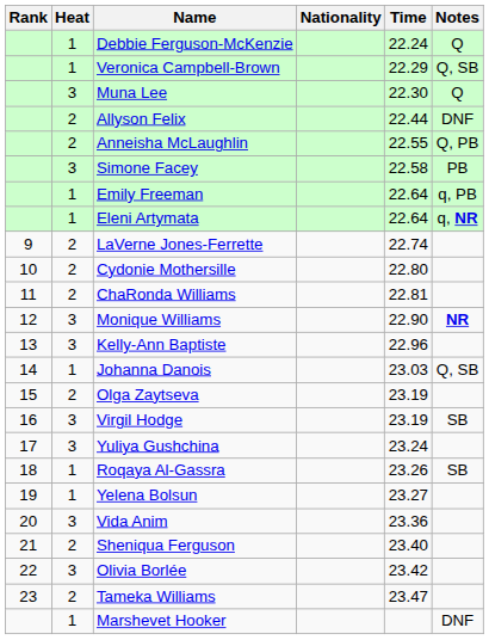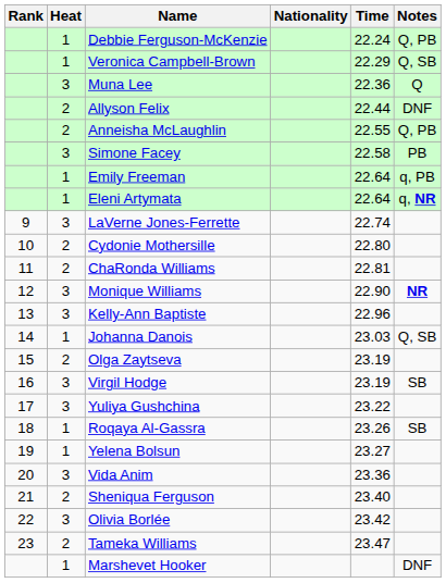 <table class="wikitable sortable" style="text-align:center">
 <tr>
 <th>Rank</th>
 <th>Heat</th>
 <th>Name</th>
 <th>Nationality</th>
 <th>Time</th>
 <th>Notes</th>
 </tr>
 <tr bgcolor=ccffcc>
 <td></td>
 <td>1</td>
 <td align=left><a href='#'>Debbie Ferguson-McKenzie</a></td>
 <td align=left></td>
 <td>22.24</td>
-<td>Q</td>
+<td>Q, PB</td>
 </tr>
 <tr bgcolor=ccffcc>
 <td></td>
 <td>1</td>
 <td align=left><a href='#'>Veronica Campbell-Brown</a></td>
 <td align=left></td>
 <td>22.29</td>
 <td>Q, SB</td>
 </tr>
 <tr bgcolor=ccffcc>
 <td></td>
 <td>3</td>
 <td align=left><a href='#'>Muna Lee</a></td>
 <td align=left></td>
-<td>22.30</td>
+<td>22.36</td>
 <td>Q</td>
 </tr>
 <tr bgcolor=ccffcc>
 <td></td>
 <td>2</td>
 <td align=left><a href='#'>Allyson Felix</a></td>
 <td align=left></td>
 <td>22.44</td>
 <td>DNF</td>
 </tr>
 <tr bgcolor=ccffcc>
 <td></td>
 <td>2</td>
 <td align=left><a href='#'>Anneisha McLaughlin</a></td>
 <td align=left></td>
 <td>22.55</td>
 <td>Q, PB</td>
 </tr>
 <tr bgcolor=ccffcc>
 <td></td>
 <td>3</td>
 <td align=left><a href='#'>Simone Facey</a></td>
 <td align=left></td>
 <td>22.58</td>
 <td>PB</td>
 </tr>
 <tr bgcolor=ccffcc>
 <td></td>
 <td>1</td>
 <td align=left><a href='#'>Emily Freeman</a></td>
 <td align=left></td>
 <td>22.64</td>
 <td>q, PB</td>
 </tr>
 <tr bgcolor=ccffcc>
 <td></td>
 <td>1</td>
 <td align=left><a href='#'>Eleni Artymata</a></td>
 <td align=left></td>
 <td>22.64</td>
 <td>q, <strong><a href='#'>NR</a></strong></td>
 </tr>
 <tr>
 <td>9</td>
-<td>2</td>
+<td>3</td>
 <td align=left><a href='#'>LaVerne Jones-Ferrette</a></td>
 <td align=left></td>
 <td>22.74</td>
 <td></td>
 </tr>
 <tr>
 <td>10</td>
 <td>2</td>
 <td align=left><a href='#'>Cydonie Mothersille</a></td>
 <td align=left></td>
 <td>22.80</td>
 <td></td>
 </tr>
 <tr>
 <td>11</td>
 <td>2</td>
 <td align=left><a href='#'>ChaRonda Williams</a></td>
 <td align=left></td>
 <td>22.81</td>
 <td></td>
 </tr>
 <tr>
 <td>12</td>
 <td>3</td>
 <td align=left><a href='#'>Monique Williams</a></td>
 <td align=left></td>
 <td>22.90</td>
 <td><strong><a href='#'>NR</a></strong></td>
 </tr>
 <tr>
 <td>13</td>
 <td>3</td>
 <td align=left><a href='#'>Kelly-Ann Baptiste</a></td>
 <td align=left></td>
 <td>22.96</td>
 <td></td>
 </tr>
 <tr>
 <td>14</td>
 <td>1</td>
 <td align=left><a href='#'>Johanna Danois</a></td>
 <td align=left></td>
 <td>23.03</td>
 <td>Q, SB</td>
 </tr>
 <tr>
 <td>15</td>
 <td>2</td>
 <td align=left><a href='#'>Olga Zaytseva</a></td>
 <td align=left></td>
 <td>23.19</td>
 <td></td>
 </tr>
 <tr>
 <td>16</td>
 <td>3</td>
 <td align=left><a href='#'>Virgil Hodge</a></td>
 <td align=left></td>
 <td>23.19</td>
 <td>SB</td>
 </tr>
 <tr>
 <td>17</td>
 <td>3</td>
 <td align=left><a href='#'>Yuliya Gushchina</a></td>
 <td align=left></td>
-<td>23.24</td>
+<td>23.22</td>
 <td></td>
 </tr>
 <tr>
 <td>18</td>
 <td>1</td>
 <td align=left><a href='#'>Roqaya Al-Gassra</a></td>
 <td align=left></td>
 <td>23.26</td>
 <td>SB</td>
 </tr>
 <tr>
 <td>19</td>
 <td>1</td>
 <td align=left><a href='#'>Yelena Bolsun</a></td>
 <td align=left></td>
 <td>23.27</td>
 <td></td>
 </tr>
 <tr>
 <td>20</td>
 <td>3</td>
 <td align=left><a href='#'>Vida Anim</a></td>
 <td align=left></td>
 <td>23.36</td>
 <td></td>
 </tr>
 <tr>
 <td>21</td>
 <td>2</td>
 <td align=left><a href='#'>Sheniqua Ferguson</a></td>
 <td align=left></td>
 <td>23.40</td>
 <td></td>
 </tr>
 <tr>
 <td>22</td>
 <td>3</td>
 <td align=left><a href='#'>Olivia Borlée</a></td>
 <td align=left></td>
 <td>23.42</td>
 <td></td>
 </tr>
 <tr>
 <td>23</td>
 <td>2</td>
 <td align=left><a href='#'>Tameka Williams</a></td>
 <td align=left></td>
 <td>23.47</td>
 <td></td>
 </tr>
 <tr>
 <td></td>
 <td>1</td>
 <td align=left><a href='#'>Marshevet Hooker</a></td>
 <td align=left></td>
 <td></td>
 <td>DNF</td>
 </tr>
 </table>
